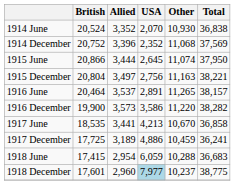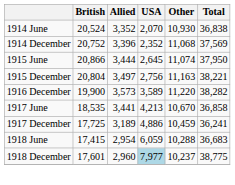 <table class="wikitable" style="text-align: right">
 <tr>
 <th style="text-align: left"></th>
 <th>British</th>
 <th>Allied</th>
 <th>USA</th>
 <th>Other</th>
 <th>Total</th>
 </tr>
 <tr>
 <td align=left>1914 June</td>
 <td>20,524</td>
 <td>3,352</td>
 <td>2,070</td>
 <td>10,930</td>
 <td>36,838</td>
 </tr>
 <tr>
 <td align=left>1914 December</td>
 <td>20,752</td>
 <td>3,396</td>
 <td>2,352</td>
 <td>11,068</td>
 <td>37,569</td>
 </tr>
 <tr>
 <td align=left>1915 June</td>
 <td>20,866</td>
 <td>3,444</td>
 <td>2,645</td>
 <td>11,074</td>
 <td>37,950</td>
 </tr>
 <tr>
 <td align=left>1915 December</td>
 <td>20,804</td>
 <td>3,497</td>
 <td>2,756</td>
 <td>11,163</td>
 <td>38,221</td>
 </tr>
 <tr>
-<td align=left>1916 June</td>
-<td>20,464</td>
-<td>3,537</td>
-<td>2,891</td>
-<td>11,265</td>
-<td>38,157</td>
-</tr>
-<tr>
 <td align=left>1916 December</td>
 <td>19,900</td>
 <td>3,573</td>
-<td>3,586</td>
+<td>3,589</td>
 <td>11,220</td>
 <td>38,282</td>
 </tr>
 <tr>
 <td align=left>1917 June</td>
 <td>18,535</td>
 <td>3,441</td>
 <td>4,213</td>
 <td>10,670</td>
 <td>36,858</td>
 </tr>
 <tr>
 <td align=left>1917 December</td>
 <td>17,725</td>
 <td>3,189</td>
 <td>4,886</td>
 <td>10,459</td>
 <td>36,241</td>
 </tr>
 <tr>
 <td align=left>1918 June</td>
 <td>17,415</td>
 <td>2,954</td>
 <td>6,059</td>
 <td>10,288</td>
 <td>36,683</td>
 </tr>
 <tr>
 <td align=left>1918 December</td>
 <td>17,601</td>
 <td>2,960</td>
 <td style="background: lightblue;">7,977</td>
 <td>10,237</td>
 <td>38,775</td>
 </tr>
 <tr>
 </tr>
 </table>
